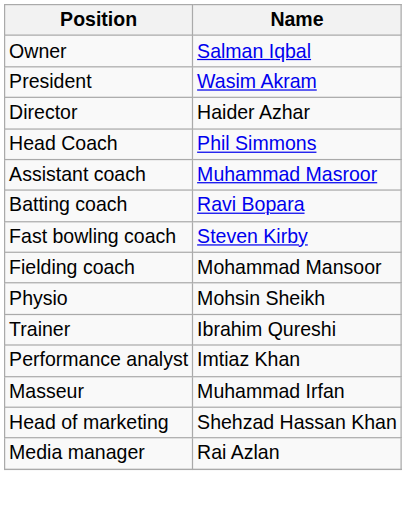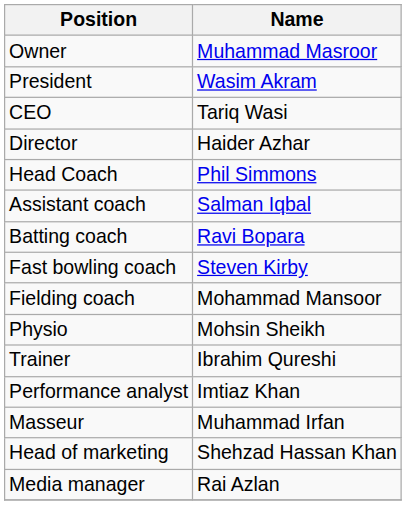 <table class="wikitable">
 <tr>
 <th>Position</th>
 <th>Name</th>
 </tr>
 <tr>
 <td>Owner</td>
-<td><a href='#'>Salman Iqbal</a></td>
+<td><a href='#'>Muhammad Masroor</a></td>
 </tr>
 <tr>
 <td>President</td>
 <td><a href='#'>Wasim Akram</a></td>
+</tr>
+<tr>
+<td>CEO</td>
+<td>Tariq Wasi</td>
 </tr>
 <tr>
 <td>Director</td>
 <td>Haider Azhar</td>
 </tr>
 <tr>
 <td>Head Coach</td>
 <td><a href='#'>Phil Simmons</a></td>
 </tr>
 <tr>
 <td>Assistant coach</td>
-<td><a href='#'>Muhammad Masroor</a></td>
+<td><a href='#'>Salman Iqbal</a></td>
 </tr>
 <tr>
 <td>Batting coach</td>
 <td><a href='#'>Ravi Bopara</a></td>
 </tr>
 <tr>
 <td>Fast bowling coach</td>
 <td><a href='#'>Steven Kirby</a></td>
 </tr>
 <tr>
 <td>Fielding coach</td>
 <td>Mohammad Mansoor</td>
 </tr>
 <tr>
 <td>Physio</td>
 <td>Mohsin Sheikh</td>
 </tr>
 <tr>
 <td>Trainer</td>
 <td>Ibrahim Qureshi</td>
 </tr>
 <tr>
 <td>Performance analyst</td>
 <td>Imtiaz Khan</td>
 </tr>
 <tr>
 <td>Masseur</td>
 <td>Muhammad Irfan</td>
 </tr>
 <tr>
 <td>Head of marketing</td>
 <td>Shehzad Hassan Khan</td>
 </tr>
 <tr>
 <td>Media manager</td>
 <td>Rai Azlan</td>
 </tr>
 <tr>
 </tr>
 </table>
